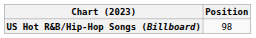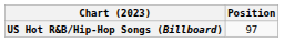 <table class="wikitable plainrowheaders" style="text-align:center">
 <tr>
 <th scope="col">Chart (2023)</th>
 <th scope="col">Position</th>
 </tr>
 <tr>
 <th scope="row">US Hot R&B/Hip-Hop Songs (<em>Billboard</em>)</th>
-<td>98</td>
+<td>97</td>
 </tr>
 </table>
